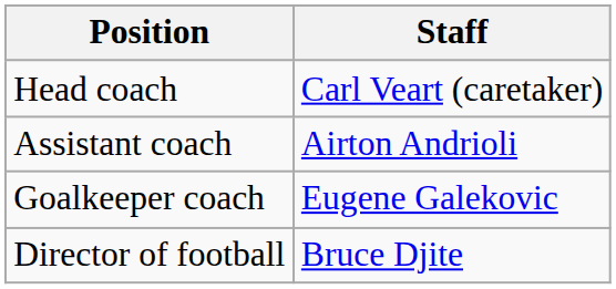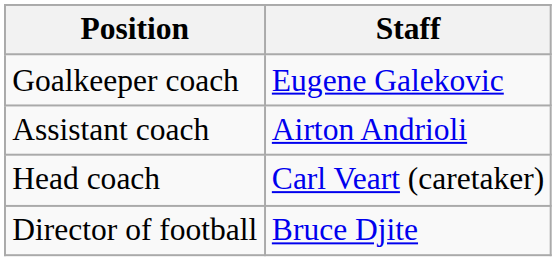 <table class="wikitable">
 <tr>
 <th>Position</th>
 <th>Staff</th>
 </tr>
 <tr>
-<td>Head coach</td>
-<td> <a href='#'>Carl Veart</a> (caretaker)</td>
+<td>Goalkeeper coach</td>
+<td> <a href='#'>Eugene Galekovic</a></td>
 </tr>
 <tr>
 <td>Assistant coach</td>
 <td> <a href='#'>Airton Andrioli</a></td>
 </tr>
 <tr>
-<td>Goalkeeper coach</td>
-<td> <a href='#'>Eugene Galekovic</a></td>
+<td>Head coach</td>
+<td> <a href='#'>Carl Veart</a> (caretaker)</td>
 </tr>
 <tr>
 <td>Director of football</td>
 <td> <a href='#'>Bruce Djite</a></td>
 </tr>
 </table>
